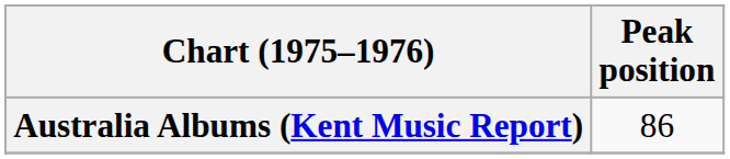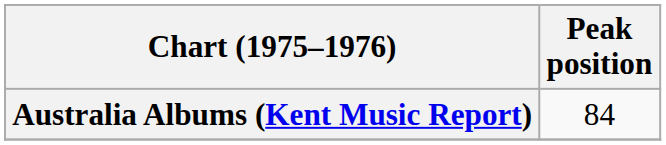 <table class="wikitable sortable plainrowheaders" style="text-align:center">
 <tr>
 <th scope="col">Chart (1975–1976)</th>
 <th scope="col">Peak<br> position</th>
 </tr>
 <tr>
 <th scope="row">Australia Albums (<a href='#'>Kent Music Report</a>)</th>
-<td>86</td>
+<td>84</td>
 </tr>
 <tr>
 </tr>
 <tr>
 </tr>
 </table>
